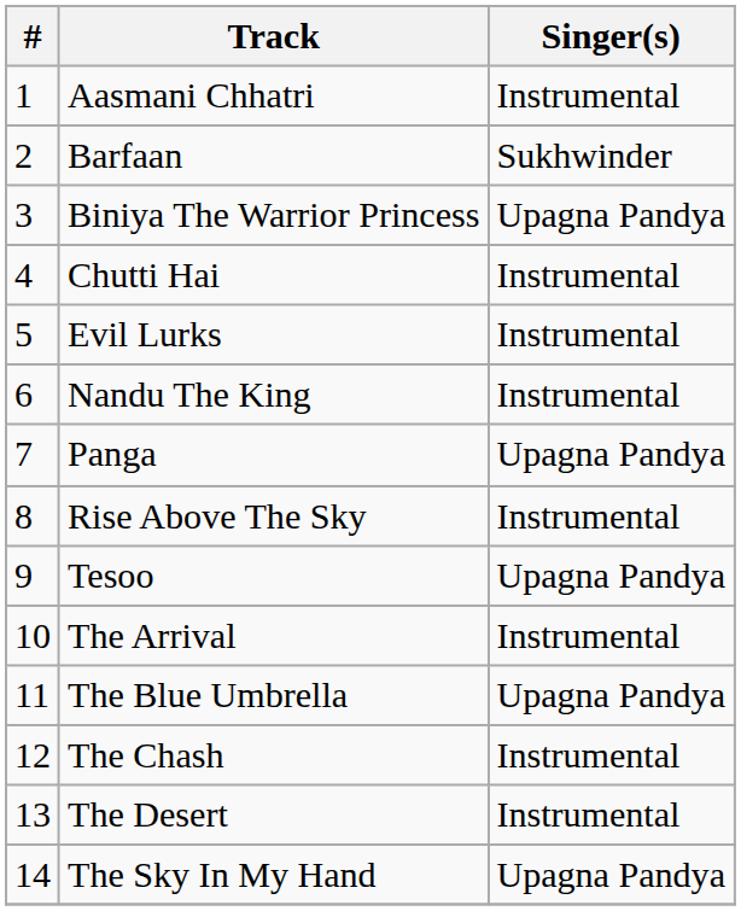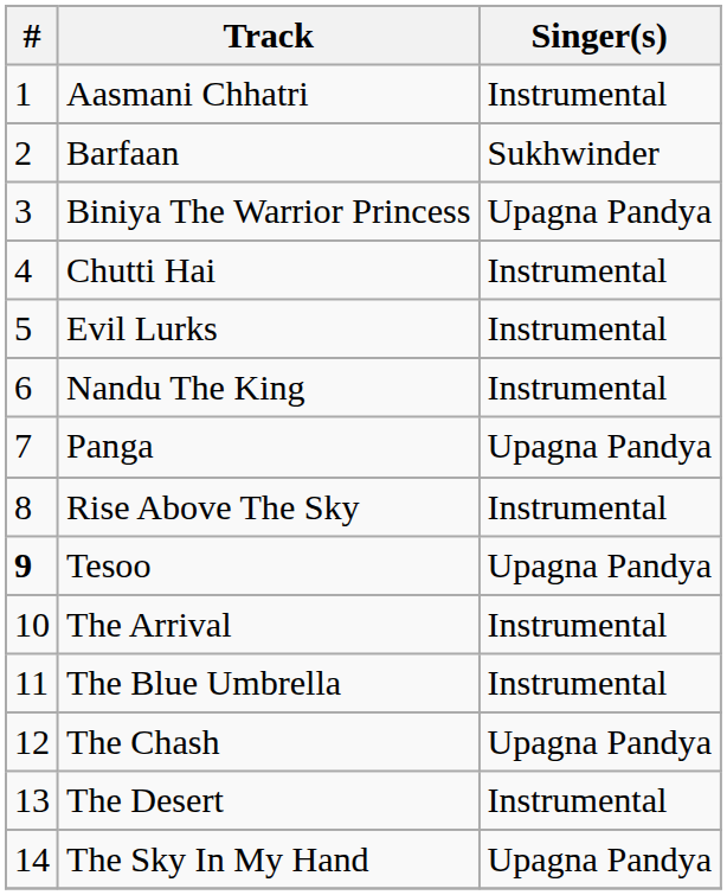 <table class="wikitable" style="font-size:95%;">
 <tr>
 <th>#</th>
 <th>Track</th>
 <th>Singer(s)</th>
 </tr>
 <tr>
 <td>1</td>
 <td>Aasmani Chhatri</td>
 <td>Instrumental</td>
 </tr>
 <tr>
 <td>2</td>
 <td>Barfaan</td>
 <td>Sukhwinder</td>
 </tr>
 <tr>
 <td>3</td>
 <td>Biniya The Warrior Princess</td>
 <td>Upagna Pandya</td>
 </tr>
 <tr>
 <td>4</td>
 <td>Chutti Hai</td>
 <td>Instrumental</td>
 </tr>
 <tr>
 <td>5</td>
 <td>Evil Lurks</td>
 <td>Instrumental</td>
 </tr>
 <tr>
 <td>6</td>
 <td>Nandu The King</td>
 <td>Instrumental</td>
 </tr>
 <tr>
 <td>7</td>
 <td>Panga</td>
 <td>Upagna Pandya</td>
 </tr>
 <tr>
 <td>8</td>
 <td>Rise Above The Sky</td>
 <td>Instrumental</td>
 </tr>
 <tr>
-<td>9</td>
+<td><strong>9</strong></td>
 <td>Tesoo</td>
 <td>Upagna Pandya</td>
 </tr>
 <tr>
 <td>10</td>
 <td>The Arrival</td>
 <td>Instrumental</td>
 </tr>
 <tr>
 <td>11</td>
 <td>The Blue Umbrella</td>
-<td>Upagna Pandya</td>
+<td>Instrumental</td>
 </tr>
 <tr>
 <td>12</td>
 <td>The Chash</td>
-<td>Instrumental</td>
+<td>Upagna Pandya</td>
 </tr>
 <tr>
 <td>13</td>
 <td>The Desert</td>
 <td>Instrumental</td>
 </tr>
 <tr>
 <td>14</td>
 <td>The Sky In My Hand</td>
 <td>Upagna Pandya</td>
 </tr>
 <tr>
 </tr>
 </table>
